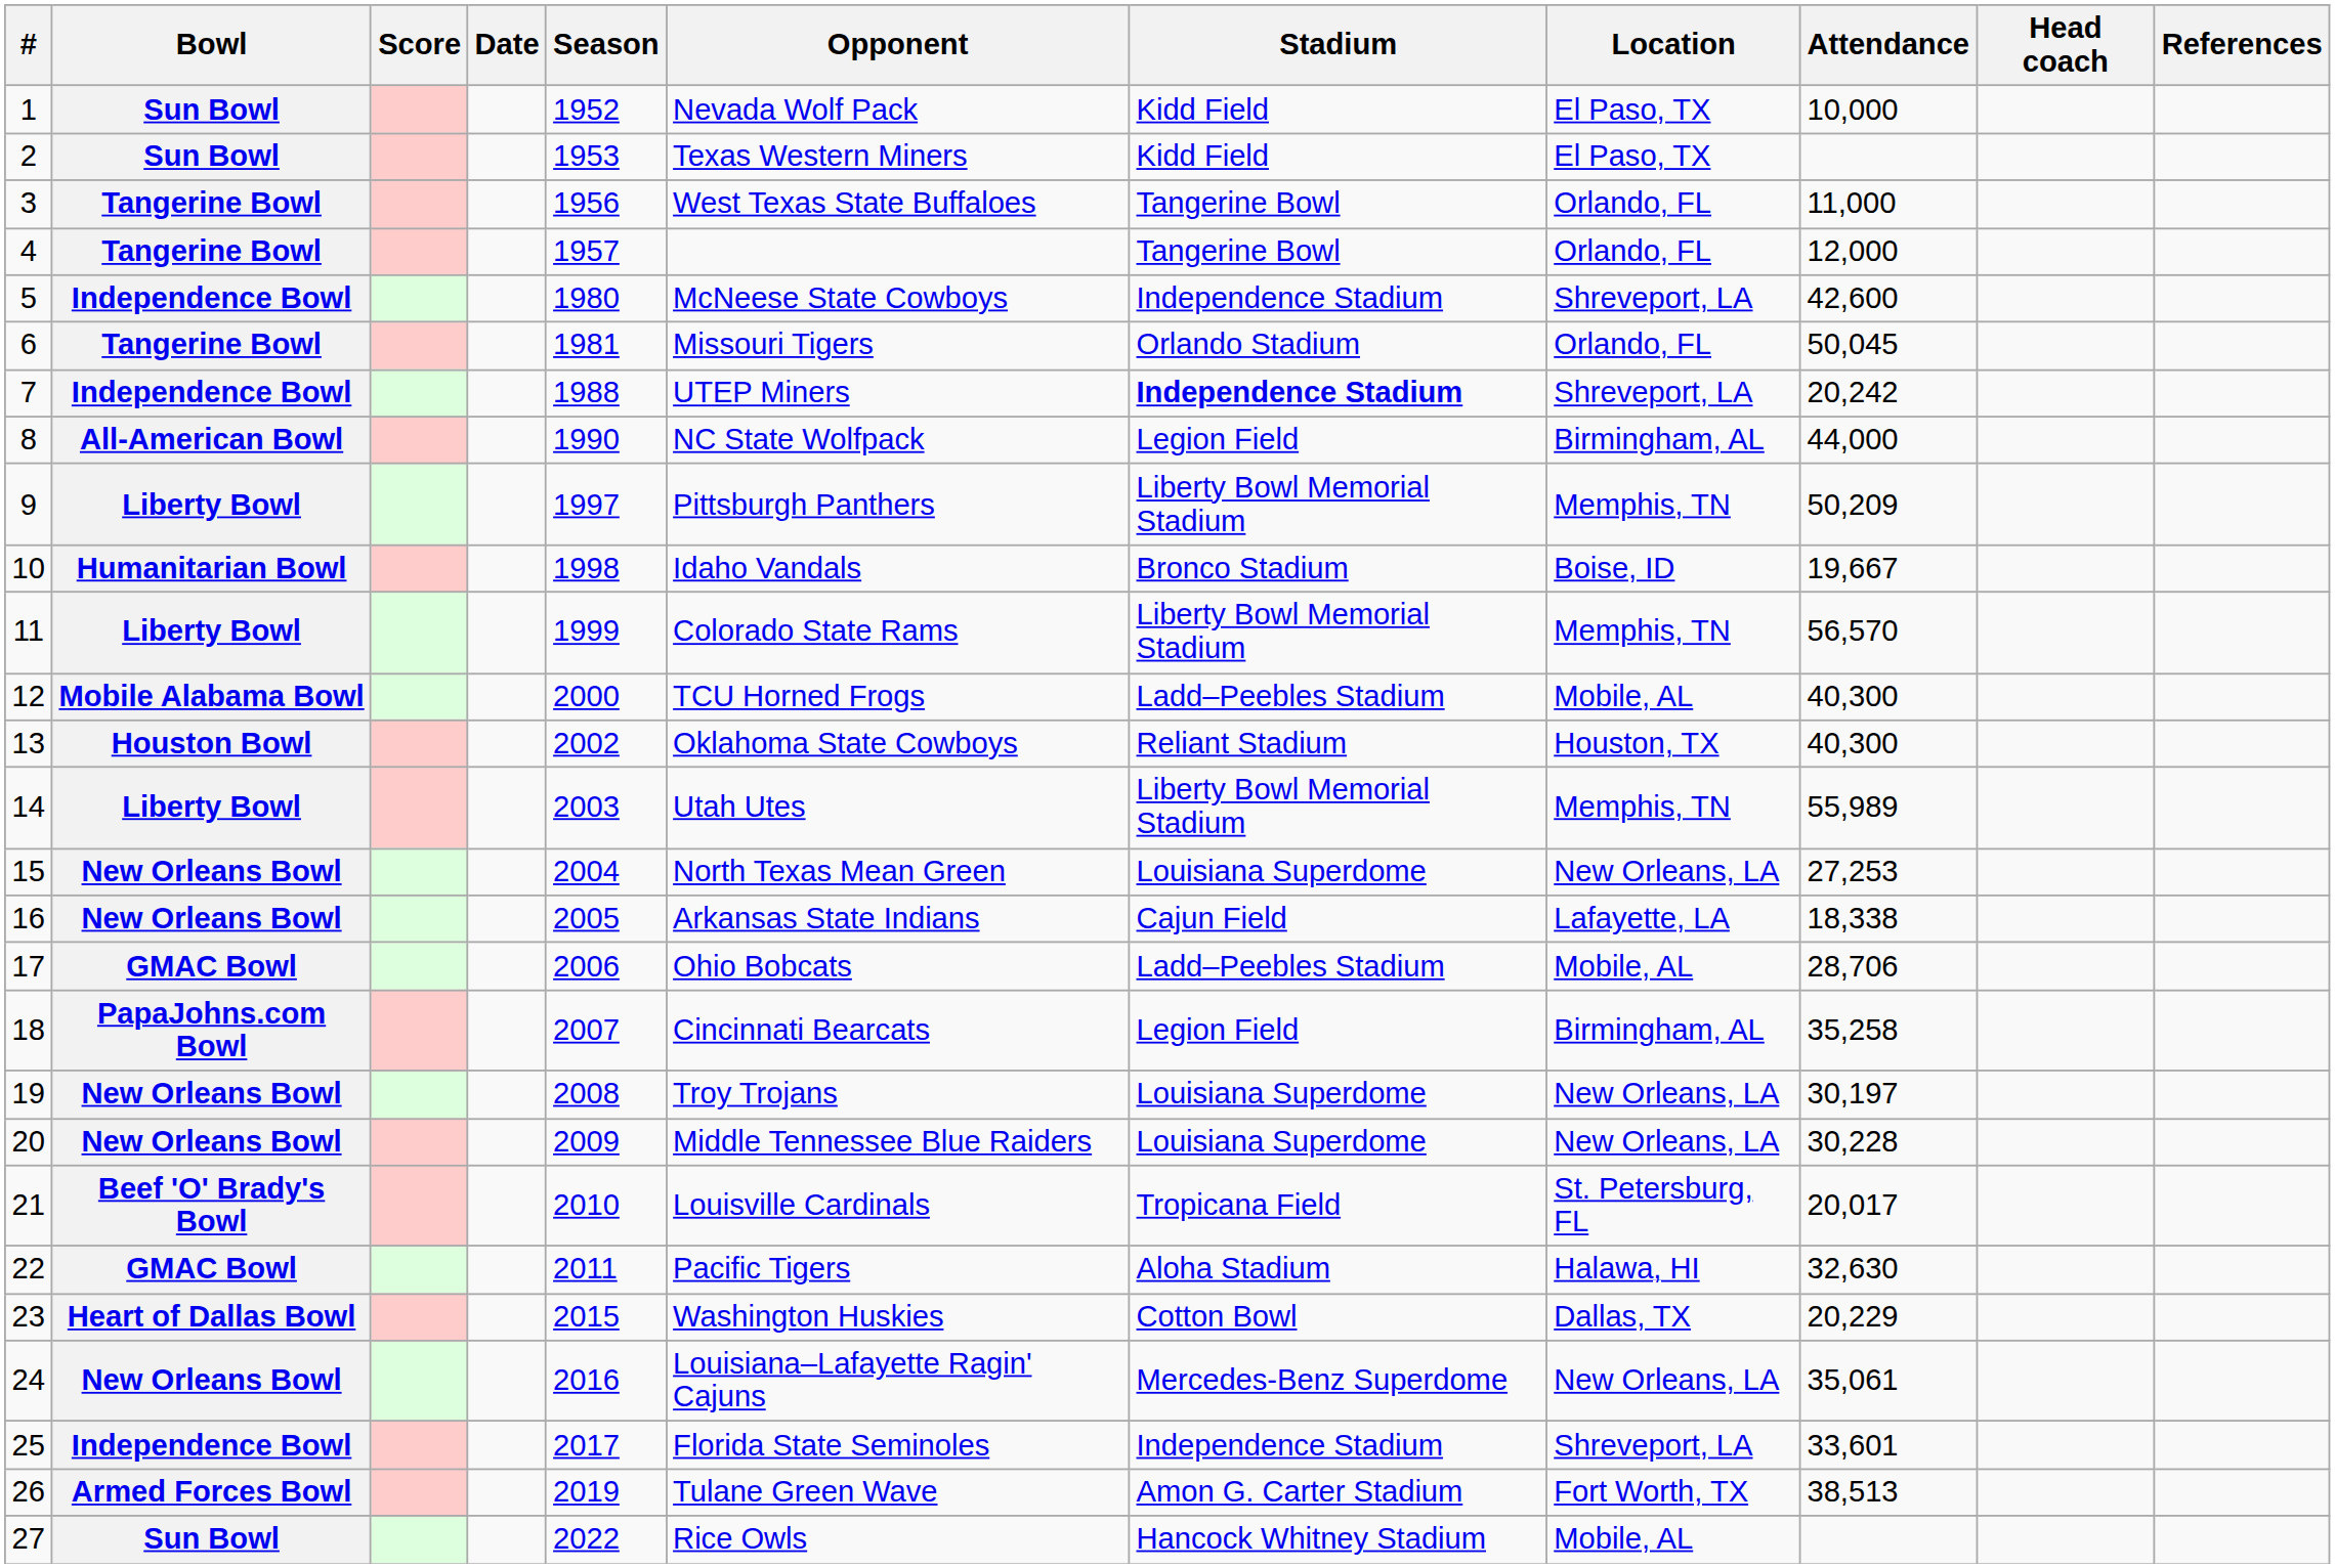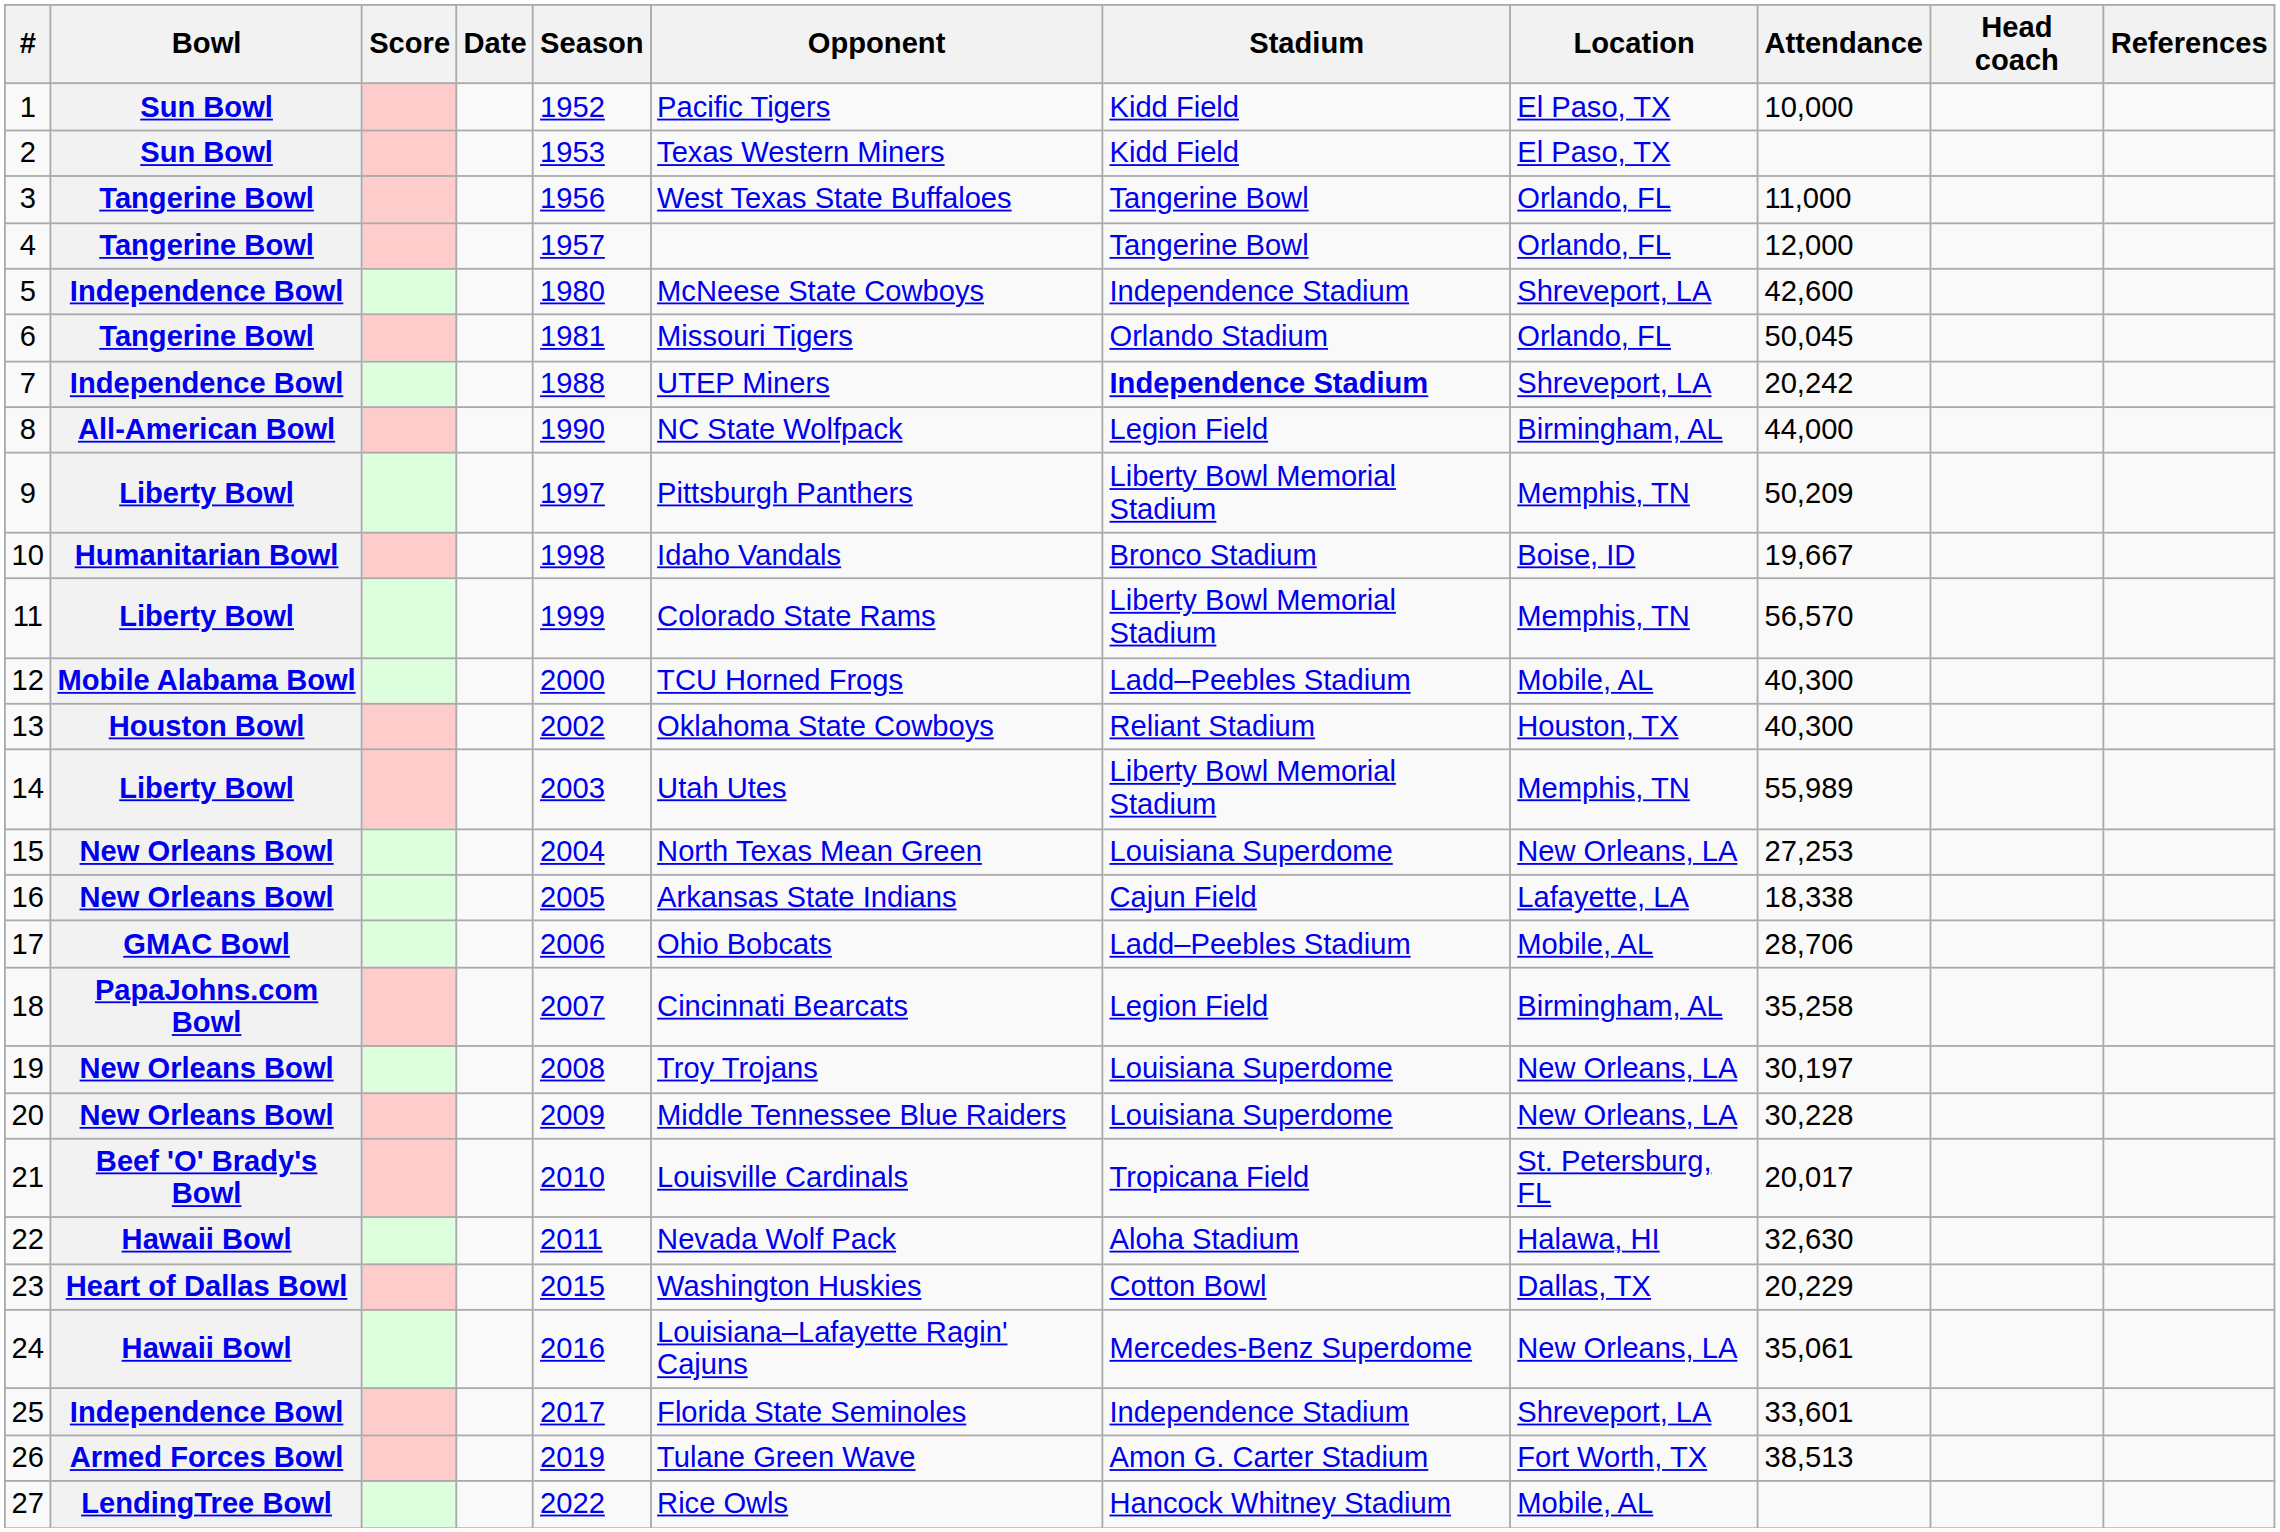 <table class="wikitable sortable">
 <tr>
 <th scope="col">#</th>
 <th scope="col">Bowl</th>
 <th scope="col" data-sort-type="number">Score</th>
 <th scope="col">Date</th>
 <th scope="col">Season</th>
 <th scope="col">Opponent</th>
 <th scope="col">Stadium</th>
 <th scope="col">Location</th>
 <th scope="col">Attendance</th>
 <th scope="col">Head coach</th>
 <th class="unsortable">References</th>
 </tr>
 <tr>
 <td style="text-align:center;">1</td>
 <th scope="row"><a href='#'>Sun Bowl</a></th>
 <td style="background:#fcc;"></td>
 <td></td>
 <td><a href='#'>1952</a></td>
-<td><a href='#'>Nevada Wolf Pack</a></td>
+<td><a href='#'>Pacific Tigers</a></td>
 <td><a href='#'>Kidd Field</a></td>
 <td><a href='#'>El Paso, TX</a></td>
 <td>10,000</td>
 <td></td>
 <td></td>
 </tr>
 <tr>
 <td style="text-align:center;">2</td>
 <th scope="row"><a href='#'>Sun Bowl</a></th>
 <td style="background:#fcc;"></td>
 <td></td>
 <td><a href='#'>1953</a></td>
 <td><a href='#'>Texas Western Miners</a></td>
 <td><a href='#'>Kidd Field</a></td>
 <td><a href='#'>El Paso, TX</a></td>
 <td></td>
 <td></td>
 <td></td>
 </tr>
 <tr>
 <td style="text-align:center;">3</td>
 <th scope="row"><a href='#'>Tangerine Bowl</a></th>
 <td style="background:#fcc;"></td>
 <td></td>
 <td><a href='#'>1956</a></td>
 <td><a href='#'>West Texas State Buffaloes</a></td>
 <td><a href='#'>Tangerine Bowl</a></td>
 <td><a href='#'>Orlando, FL</a></td>
 <td>11,000</td>
 <td></td>
 <td></td>
 </tr>
 <tr>
 <td style="text-align:center;">4</td>
 <th scope="row"><a href='#'>Tangerine Bowl</a></th>
 <td style="background:#fcc;"></td>
 <td></td>
 <td><a href='#'>1957</a></td>
 <td></td>
 <td><a href='#'>Tangerine Bowl</a></td>
 <td><a href='#'>Orlando, FL</a></td>
 <td>12,000</td>
 <td></td>
 <td></td>
 </tr>
 <tr>
 <td style="text-align:center;">5</td>
 <th scope="row"><a href='#'>Independence Bowl</a></th>
 <td style="background:#dfd;"></td>
 <td></td>
 <td><a href='#'>1980</a></td>
 <td><a href='#'>McNeese State Cowboys</a></td>
 <td><a href='#'>Independence Stadium</a></td>
 <td><a href='#'>Shreveport, LA</a></td>
 <td>42,600</td>
 <td></td>
 <td></td>
 </tr>
 <tr>
 <td style="text-align:center;">6</td>
 <th scope="row"><a href='#'>Tangerine Bowl</a></th>
 <td style="background:#fcc;"></td>
 <td></td>
 <td><a href='#'>1981</a></td>
 <td><a href='#'>Missouri Tigers</a></td>
 <td><a href='#'>Orlando Stadium</a></td>
 <td><a href='#'>Orlando, FL</a></td>
 <td>50,045</td>
 <td></td>
 <td></td>
 </tr>
 <tr>
 <td style="text-align:center;">7</td>
 <th scope="row"><a href='#'>Independence Bowl</a></th>
 <td style="background:#dfd;"></td>
 <td></td>
 <td><a href='#'>1988</a></td>
 <td><a href='#'>UTEP Miners</a></td>
 <td><strong><a href='#'>Independence Stadium</a></strong></td>
 <td><a href='#'>Shreveport, LA</a></td>
 <td>20,242</td>
 <td></td>
 <td></td>
 </tr>
 <tr>
 <td style="text-align:center;">8</td>
 <th scope="row"><a href='#'>All-American Bowl</a></th>
 <td style="background:#fcc;"></td>
 <td></td>
 <td><a href='#'>1990</a></td>
 <td><a href='#'>NC State Wolfpack</a></td>
 <td><a href='#'>Legion Field</a></td>
 <td><a href='#'>Birmingham, AL</a></td>
 <td>44,000</td>
 <td></td>
 <td></td>
 </tr>
 <tr>
 <td style="text-align:center;">9</td>
 <th scope="row"><a href='#'>Liberty Bowl</a></th>
 <td style="background:#dfd;"></td>
 <td></td>
 <td><a href='#'>1997</a></td>
 <td><a href='#'>Pittsburgh Panthers</a></td>
 <td><a href='#'>Liberty Bowl Memorial Stadium</a></td>
 <td><a href='#'>Memphis, TN</a></td>
 <td>50,209</td>
 <td></td>
 <td></td>
 </tr>
 <tr>
 <td style="text-align:center;">10</td>
 <th scope="row"><a href='#'>Humanitarian Bowl</a></th>
 <td style="background:#fcc;"></td>
 <td></td>
 <td><a href='#'>1998</a></td>
 <td><a href='#'>Idaho Vandals</a></td>
 <td><a href='#'>Bronco Stadium</a></td>
 <td><a href='#'>Boise, ID</a></td>
 <td>19,667</td>
 <td></td>
 <td></td>
 </tr>
 <tr>
 <td style="text-align:center;">11</td>
 <th scope="row"><a href='#'>Liberty Bowl</a></th>
 <td style="background:#dfd;"></td>
 <td></td>
 <td><a href='#'>1999</a></td>
 <td><a href='#'>Colorado State Rams</a></td>
 <td><a href='#'>Liberty Bowl Memorial Stadium</a></td>
 <td><a href='#'>Memphis, TN</a></td>
 <td>56,570</td>
 <td></td>
 <td></td>
 </tr>
 <tr>
 <td style="text-align:center;">12</td>
 <th scope="row"><a href='#'>Mobile Alabama Bowl</a></th>
 <td style="background:#dfd;"></td>
 <td></td>
 <td><a href='#'>2000</a></td>
 <td><a href='#'>TCU Horned Frogs</a></td>
 <td><a href='#'>Ladd–Peebles Stadium</a></td>
 <td><a href='#'>Mobile, AL</a></td>
 <td>40,300</td>
 <td></td>
 <td></td>
 </tr>
 <tr>
 <td style="text-align:center;">13</td>
 <th scope="row"><a href='#'>Houston Bowl</a></th>
 <td style="background:#fcc;"></td>
 <td></td>
 <td><a href='#'>2002</a></td>
 <td><a href='#'>Oklahoma State Cowboys</a></td>
 <td><a href='#'>Reliant Stadium</a></td>
 <td><a href='#'>Houston, TX</a></td>
 <td>40,300</td>
 <td></td>
 <td></td>
 </tr>
 <tr>
 <td style="text-align:center;">14</td>
 <th scope="row"><a href='#'>Liberty Bowl</a></th>
 <td style="background:#fcc;"></td>
 <td></td>
 <td><a href='#'>2003</a></td>
 <td><a href='#'>Utah Utes</a></td>
 <td><a href='#'>Liberty Bowl Memorial Stadium</a></td>
 <td><a href='#'>Memphis, TN</a></td>
 <td>55,989</td>
 <td></td>
 <td></td>
 </tr>
 <tr>
 <td style="text-align:center;">15</td>
 <th scope="row"><a href='#'>New Orleans Bowl</a></th>
 <td style="background:#dfd;"></td>
 <td></td>
 <td><a href='#'>2004</a></td>
 <td><a href='#'>North Texas Mean Green</a></td>
 <td><a href='#'>Louisiana Superdome</a></td>
 <td><a href='#'>New Orleans, LA</a></td>
 <td>27,253</td>
 <td></td>
 <td></td>
 </tr>
 <tr>
 <td style="text-align:center;">16</td>
 <th scope="row"><a href='#'>New Orleans Bowl</a></th>
 <td style="background:#dfd;"></td>
 <td></td>
 <td><a href='#'>2005</a></td>
 <td><a href='#'>Arkansas State Indians</a></td>
 <td><a href='#'>Cajun Field</a></td>
 <td><a href='#'>Lafayette, LA</a></td>
 <td>18,338</td>
 <td></td>
 <td></td>
 </tr>
 <tr>
 <td style="text-align:center;">17</td>
 <th scope="row"><a href='#'>GMAC Bowl</a></th>
 <td style="background:#dfd;"></td>
 <td></td>
 <td><a href='#'>2006</a></td>
 <td><a href='#'>Ohio Bobcats</a></td>
 <td><a href='#'>Ladd–Peebles Stadium</a></td>
 <td><a href='#'>Mobile, AL</a></td>
 <td>28,706</td>
 <td></td>
 <td></td>
 </tr>
 <tr>
 <td style="text-align:center;">18</td>
 <th scope="row"><a href='#'>PapaJohns.com Bowl</a></th>
 <td style="background:#fcc;"></td>
 <td></td>
 <td><a href='#'>2007</a></td>
 <td><a href='#'>Cincinnati Bearcats</a></td>
 <td><a href='#'>Legion Field</a></td>
 <td><a href='#'>Birmingham, AL</a></td>
 <td>35,258</td>
 <td></td>
 <td></td>
 </tr>
 <tr>
 <td style="text-align:center;">19</td>
 <th scope="row"><a href='#'>New Orleans Bowl</a></th>
 <td style="background:#dfd;"></td>
 <td></td>
 <td><a href='#'>2008</a></td>
 <td><a href='#'>Troy Trojans</a></td>
 <td><a href='#'>Louisiana Superdome</a></td>
 <td><a href='#'>New Orleans, LA</a></td>
 <td>30,197</td>
 <td></td>
 <td></td>
 </tr>
 <tr>
 <td style="text-align:center;">20</td>
 <th scope="row"><a href='#'>New Orleans Bowl</a></th>
 <td style="background:#fcc;"></td>
 <td></td>
 <td><a href='#'>2009</a></td>
 <td><a href='#'>Middle Tennessee Blue Raiders</a></td>
 <td><a href='#'>Louisiana Superdome</a></td>
 <td><a href='#'>New Orleans, LA</a></td>
 <td>30,228</td>
 <td></td>
 <td></td>
 </tr>
 <tr>
 <td style="text-align:center;">21</td>
 <th scope="row"><a href='#'>Beef 'O' Brady's Bowl</a></th>
 <td style="background:#fcc;"></td>
 <td></td>
 <td><a href='#'>2010</a></td>
 <td><a href='#'>Louisville Cardinals</a></td>
 <td><a href='#'>Tropicana Field</a></td>
 <td><a href='#'>St. Petersburg, FL</a></td>
 <td>20,017</td>
 <td></td>
 <td></td>
 </tr>
 <tr>
 <td style="text-align:center;">22</td>
-<th scope="row"><a href='#'>GMAC Bowl</a></th>
+<th scope="row"><a href='#'>Hawaii Bowl</a></th>
 <td style="background:#dfd;"></td>
 <td></td>
 <td><a href='#'>2011</a></td>
-<td><a href='#'>Pacific Tigers</a></td>
+<td><a href='#'>Nevada Wolf Pack</a></td>
 <td><a href='#'>Aloha Stadium</a></td>
 <td><a href='#'>Halawa, HI</a></td>
 <td>32,630</td>
 <td></td>
 <td></td>
 </tr>
 <tr>
 <td style="text-align:center;">23</td>
 <th scope="row"><a href='#'>Heart of Dallas Bowl</a></th>
 <td style="background:#fcc;"></td>
 <td></td>
 <td><a href='#'>2015</a></td>
 <td><a href='#'>Washington Huskies</a></td>
 <td><a href='#'>Cotton Bowl</a></td>
 <td><a href='#'>Dallas, TX</a></td>
 <td>20,229</td>
 <td></td>
 <td></td>
 </tr>
 <tr>
 <td style="text-align:center;">24</td>
-<th scope="row"><a href='#'>New Orleans Bowl</a></th>
+<th scope="row"><a href='#'>Hawaii Bowl</a></th>
 <td style="background:#dfd;"></td>
 <td></td>
 <td><a href='#'>2016</a></td>
 <td><a href='#'>Louisiana–Lafayette Ragin' Cajuns</a></td>
 <td><a href='#'>Mercedes-Benz Superdome</a></td>
 <td><a href='#'>New Orleans, LA</a></td>
 <td>35,061</td>
 <td></td>
 <td></td>
 </tr>
 <tr>
 <td style="text-align:center;">25</td>
 <th scope="row"><a href='#'>Independence Bowl</a></th>
 <td style="background:#fcc;"></td>
 <td></td>
 <td><a href='#'>2017</a></td>
 <td><a href='#'>Florida State Seminoles</a></td>
 <td><a href='#'>Independence Stadium</a></td>
 <td><a href='#'>Shreveport, LA</a></td>
 <td>33,601</td>
 <td></td>
 <td></td>
 </tr>
 <tr>
 <td style="text-align:center;">26</td>
 <th scope="row"><a href='#'>Armed Forces Bowl</a></th>
 <td style="background:#fcc;"></td>
 <td></td>
 <td><a href='#'>2019</a></td>
 <td><a href='#'>Tulane Green Wave</a></td>
 <td><a href='#'>Amon G. Carter Stadium</a></td>
 <td><a href='#'>Fort Worth, TX</a></td>
 <td>38,513</td>
 <td></td>
 <td></td>
 </tr>
 <tr>
 <td style="text-align:center;">27</td>
-<th scope="row"><a href='#'>Sun Bowl</a></th>
+<th scope="row"><a href='#'>LendingTree Bowl</a></th>
 <td style="background:#dfd;"></td>
 <td></td>
 <td><a href='#'>2022</a></td>
 <td><a href='#'>Rice Owls</a></td>
 <td><a href='#'>Hancock Whitney Stadium</a></td>
 <td><a href='#'>Mobile, AL</a></td>
 <td></td>
 <td></td>
 <td></td>
 </tr>
 </table>
